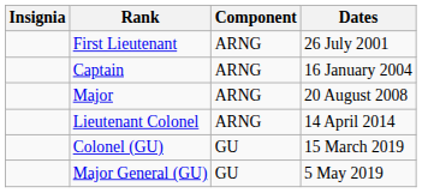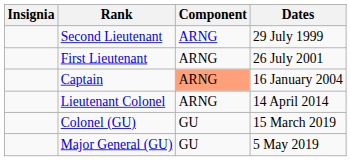 <table class="wikitable">
 <tr>
 <th>Insignia</th>
 <th>Rank</th>
 <th>Component</th>
 <th>Dates</th>
+</tr>
+<tr>
+<td></td>
+<td><a href='#'>Second Lieutenant</a></td>
+<td><a href='#'>ARNG</a></td>
+<td>29 July 1999</td>
 </tr>
 <tr>
 <td></td>
 <td><a href='#'>First Lieutenant</a></td>
 <td>ARNG</td>
 <td>26 July 2001</td>
 </tr>
 <tr>
 <td></td>
 <td><a href='#'>Captain</a></td>
-<td>ARNG</td>
+<td style="background: lightsalmon;">ARNG</td>
 <td>16 January 2004</td>
-</tr>
-<tr>
-<td></td>
-<td><a href='#'>Major</a></td>
-<td>ARNG</td>
-<td>20 August 2008</td>
 </tr>
 <tr>
 <td></td>
 <td><a href='#'>Lieutenant Colonel</a></td>
 <td>ARNG</td>
 <td>14 April 2014</td>
 </tr>
 <tr>
 <td></td>
 <td><a href='#'>Colonel (GU)</a></td>
 <td>GU</td>
 <td>15 March 2019</td>
 </tr>
 <tr>
 <td></td>
 <td><a href='#'>Major General (GU)</a></td>
 <td>GU</td>
 <td>5 May 2019</td>
 </tr>
 </table>
